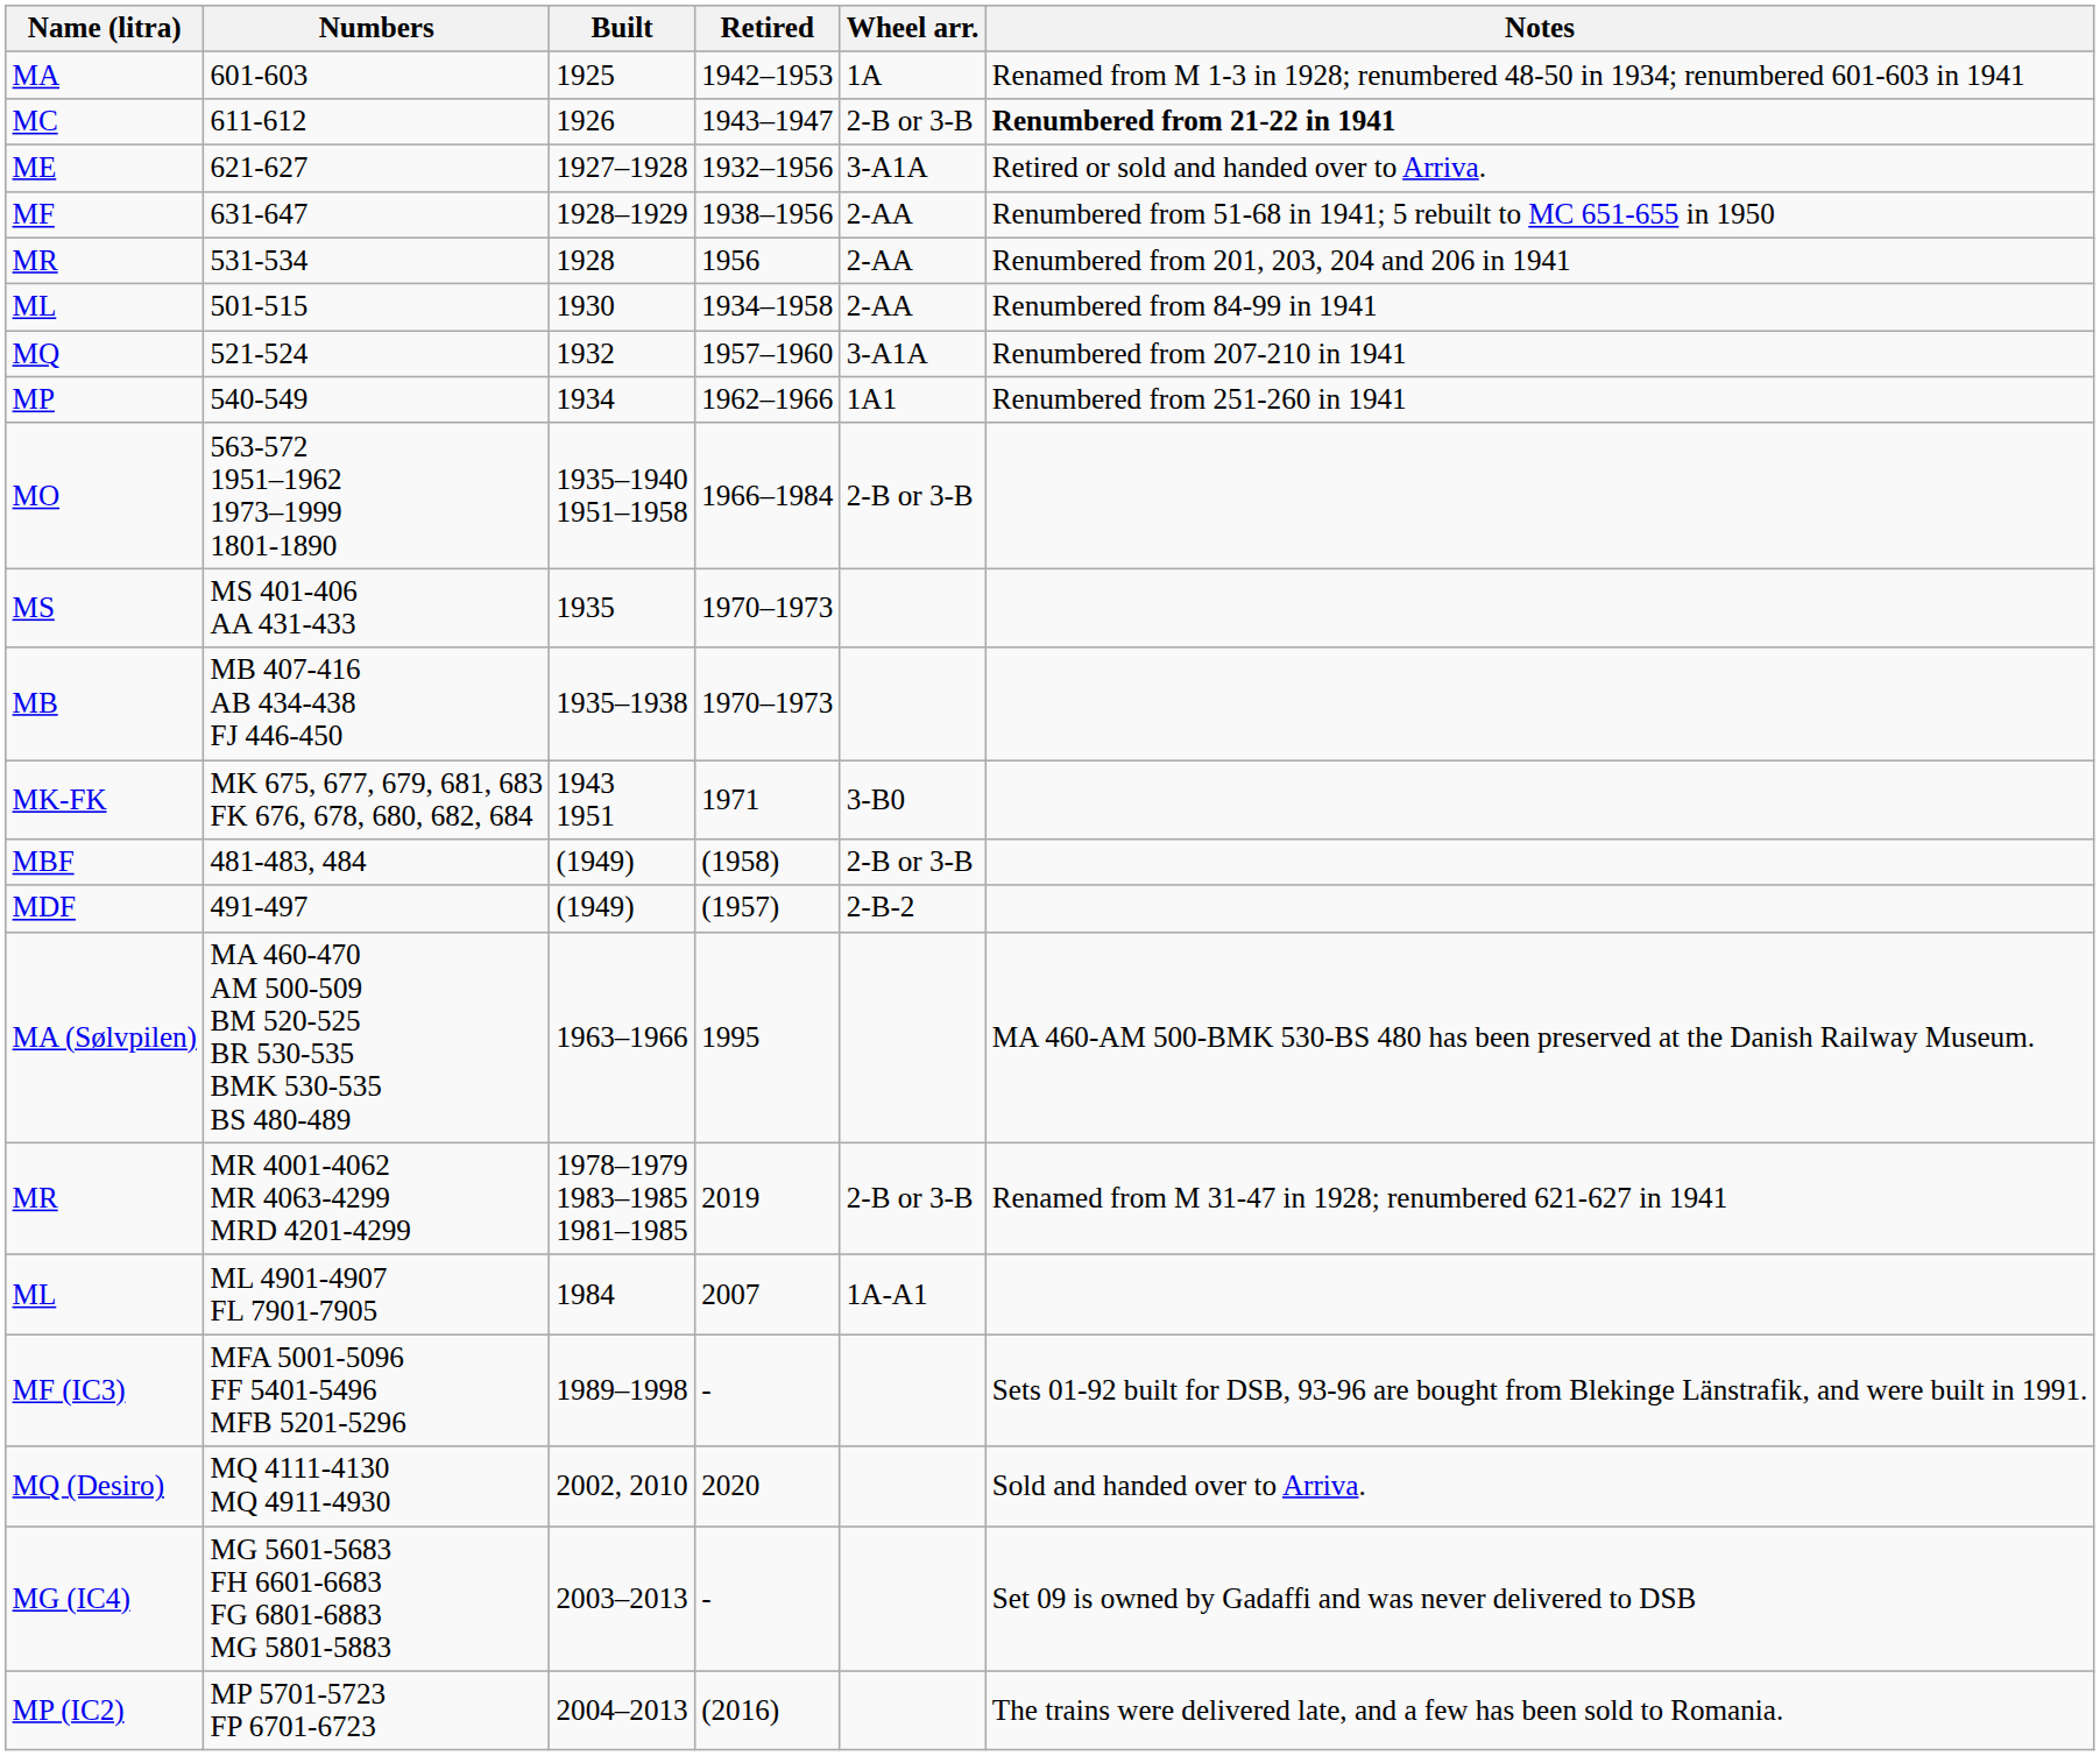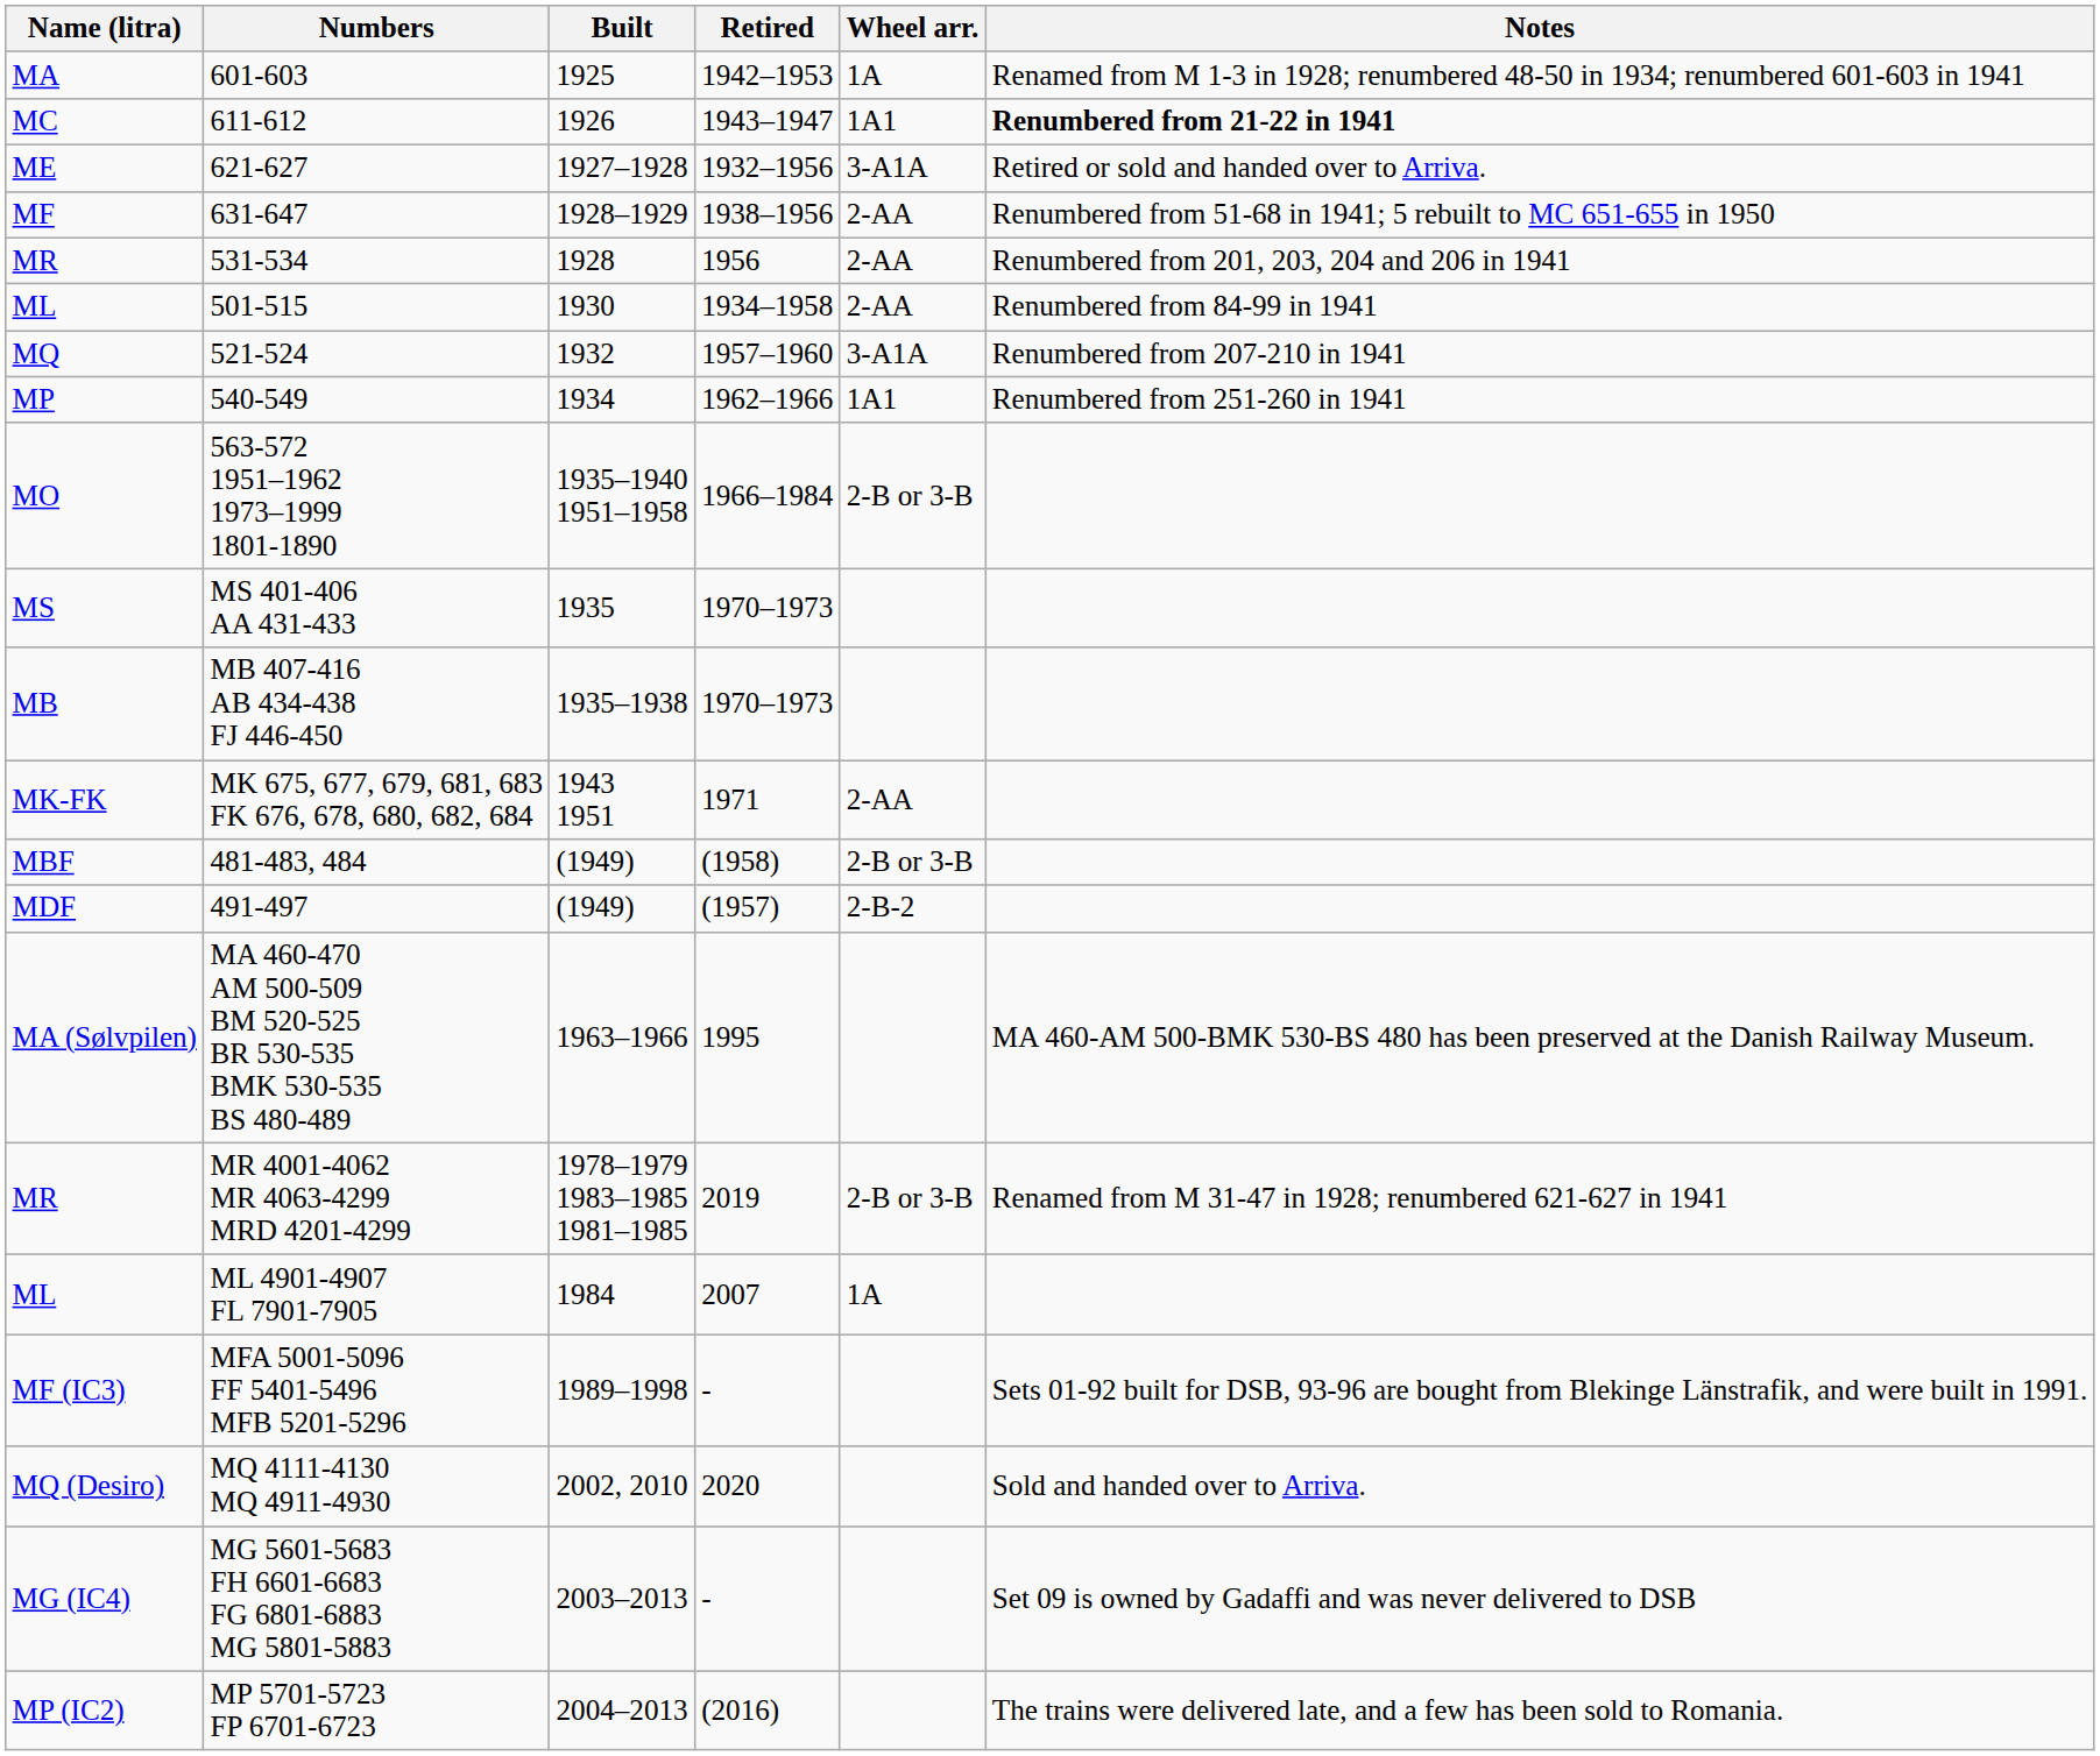 <table class="wikitable">
 <tr>
 <th>Name (litra)</th>
 <th>Numbers</th>
 <th>Built</th>
 <th>Retired</th>
 <th>Wheel arr.</th>
 <th>Notes</th>
 </tr>
 <tr>
 <td><a href='#'>MA</a></td>
 <td>601-603</td>
 <td>1925</td>
 <td>1942–1953</td>
 <td>1A</td>
 <td>Renamed from M 1-3 in 1928; renumbered 48-50 in 1934; renumbered 601-603 in 1941</td>
 </tr>
 <tr>
 <td><a href='#'>MC</a></td>
 <td>611-612</td>
 <td>1926</td>
 <td>1943–1947</td>
-<td>2-B or 3-B</td>
+<td>1A1</td>
 <td><strong>Renumbered from 21-22 in 1941</strong></td>
 </tr>
 <tr>
 <td><a href='#'>ME</a></td>
 <td>621-627</td>
 <td>1927–1928</td>
 <td>1932–1956</td>
 <td>3-A1A</td>
 <td>Retired or sold and handed over to <a href='#'>Arriva</a>.</td>
 </tr>
 <tr>
 <td><a href='#'>MF</a></td>
 <td>631-647</td>
 <td>1928–1929</td>
 <td>1938–1956</td>
 <td>2-AA</td>
 <td>Renumbered from 51-68 in 1941; 5 rebuilt to <a href='#'>MC 651-655</a> in 1950</td>
 </tr>
 <tr>
 <td><a href='#'>MR</a></td>
 <td>531-534</td>
 <td>1928</td>
 <td>1956</td>
 <td>2-AA</td>
 <td>Renumbered from 201, 203, 204 and 206 in 1941</td>
 </tr>
 <tr>
 <td><a href='#'>ML</a></td>
 <td>501-515</td>
 <td>1930</td>
 <td>1934–1958</td>
 <td>2-AA</td>
 <td>Renumbered from 84-99 in 1941</td>
 </tr>
 <tr>
 <td><a href='#'>MQ</a></td>
 <td>521-524</td>
 <td>1932</td>
 <td>1957–1960</td>
 <td>3-A1A</td>
 <td>Renumbered from 207-210 in 1941</td>
 </tr>
 <tr>
 <td><a href='#'>MP</a></td>
 <td>540-549</td>
 <td>1934</td>
 <td>1962–1966</td>
 <td>1A1</td>
 <td>Renumbered from 251-260 in 1941</td>
 </tr>
 <tr>
 <td><a href='#'>MO</a></td>
 <td>563-572<br>1951–1962<br>1973–1999<br>1801-1890</td>
 <td>1935–1940<br>1951–1958</td>
 <td>1966–1984</td>
 <td>2-B or 3-B</td>
 <td></td>
 </tr>
 <tr>
 <td><a href='#'>MS</a></td>
 <td>MS 401-406<br>AA 431-433</td>
 <td>1935</td>
 <td>1970–1973</td>
 <td></td>
 <td></td>
 </tr>
 <tr>
 <td><a href='#'>MB</a></td>
 <td>MB 407-416<br>AB 434-438<br>FJ 446-450</td>
 <td>1935–1938</td>
 <td>1970–1973</td>
 <td></td>
 <td></td>
 </tr>
 <tr 5>
 <td><a href='#'>MK-FK</a></td>
 <td>MK 675, 677, 679, 681, 683<br>FK 676, 678, 680, 682, 684</td>
 <td>1943<br>1951</td>
 <td>1971</td>
-<td>3-B0</td>
+<td>2-AA</td>
 <td></td>
 </tr>
 <tr>
 <td><a href='#'>MBF</a></td>
 <td>481-483, 484</td>
 <td>(1949)</td>
 <td>(1958)</td>
 <td>2-B or 3-B</td>
 <td></td>
 </tr>
 <tr>
 <td><a href='#'>MDF</a></td>
 <td>491-497</td>
 <td>(1949)</td>
 <td>(1957)</td>
 <td>2-B-2</td>
 <td></td>
 </tr>
 <tr>
 <td><a href='#'>MA (Sølvpilen)</a></td>
 <td>MA 460-470<br>AM 500-509<br>BM 520-525<br>BR 530-535<br>BMK 530-535<br>BS 480-489</td>
 <td>1963–1966</td>
 <td>1995</td>
 <td></td>
 <td>MA 460-AM 500-BMK 530-BS 480 has been preserved at the Danish Railway Museum.</td>
 </tr>
 <tr>
 <td><a href='#'>MR</a></td>
 <td>MR 4001-4062<br>MR 4063-4299<br>MRD 4201-4299</td>
 <td>1978–1979<br>1983–1985<br>1981–1985</td>
 <td>2019</td>
 <td>2-B or 3-B</td>
 <td>Renamed from M 31-47 in 1928; renumbered 621-627 in 1941</td>
 </tr>
 <tr>
 <td><a href='#'>ML</a></td>
 <td>ML 4901-4907<br>FL 7901-7905</td>
 <td>1984</td>
 <td>2007</td>
-<td>1A-A1</td>
+<td>1A</td>
 <td></td>
 </tr>
 <tr>
 <td><a href='#'>MF (IC3)</a></td>
 <td>MFA 5001-5096<br>FF 5401-5496<br>MFB 5201-5296</td>
 <td>1989–1998</td>
 <td>-</td>
 <td></td>
 <td>Sets 01-92 built for DSB, 93-96 are bought from Blekinge Länstrafik, and were built in 1991.</td>
 </tr>
 <tr>
 <td><a href='#'>MQ (Desiro)</a></td>
 <td>MQ 4111-4130<br>MQ 4911-4930</td>
 <td>2002, 2010</td>
 <td>2020</td>
 <td></td>
 <td>Sold and handed over to <a href='#'>Arriva</a>.</td>
 </tr>
 <tr>
 <td><a href='#'>MG (IC4)</a></td>
 <td>MG 5601-5683<br>FH 6601-6683<br>FG 6801-6883<br>MG 5801-5883</td>
 <td>2003–2013</td>
 <td>-</td>
 <td></td>
 <td>Set 09 is owned by Gadaffi and was never delivered to DSB</td>
 </tr>
 <tr>
 <td><a href='#'>MP (IC2)</a></td>
 <td>MP 5701-5723<br>FP 6701-6723</td>
 <td>2004–2013</td>
 <td>(2016)</td>
 <td></td>
 <td>The trains were delivered late, and a few has been sold to Romania.</td>
 </tr>
 </table>
